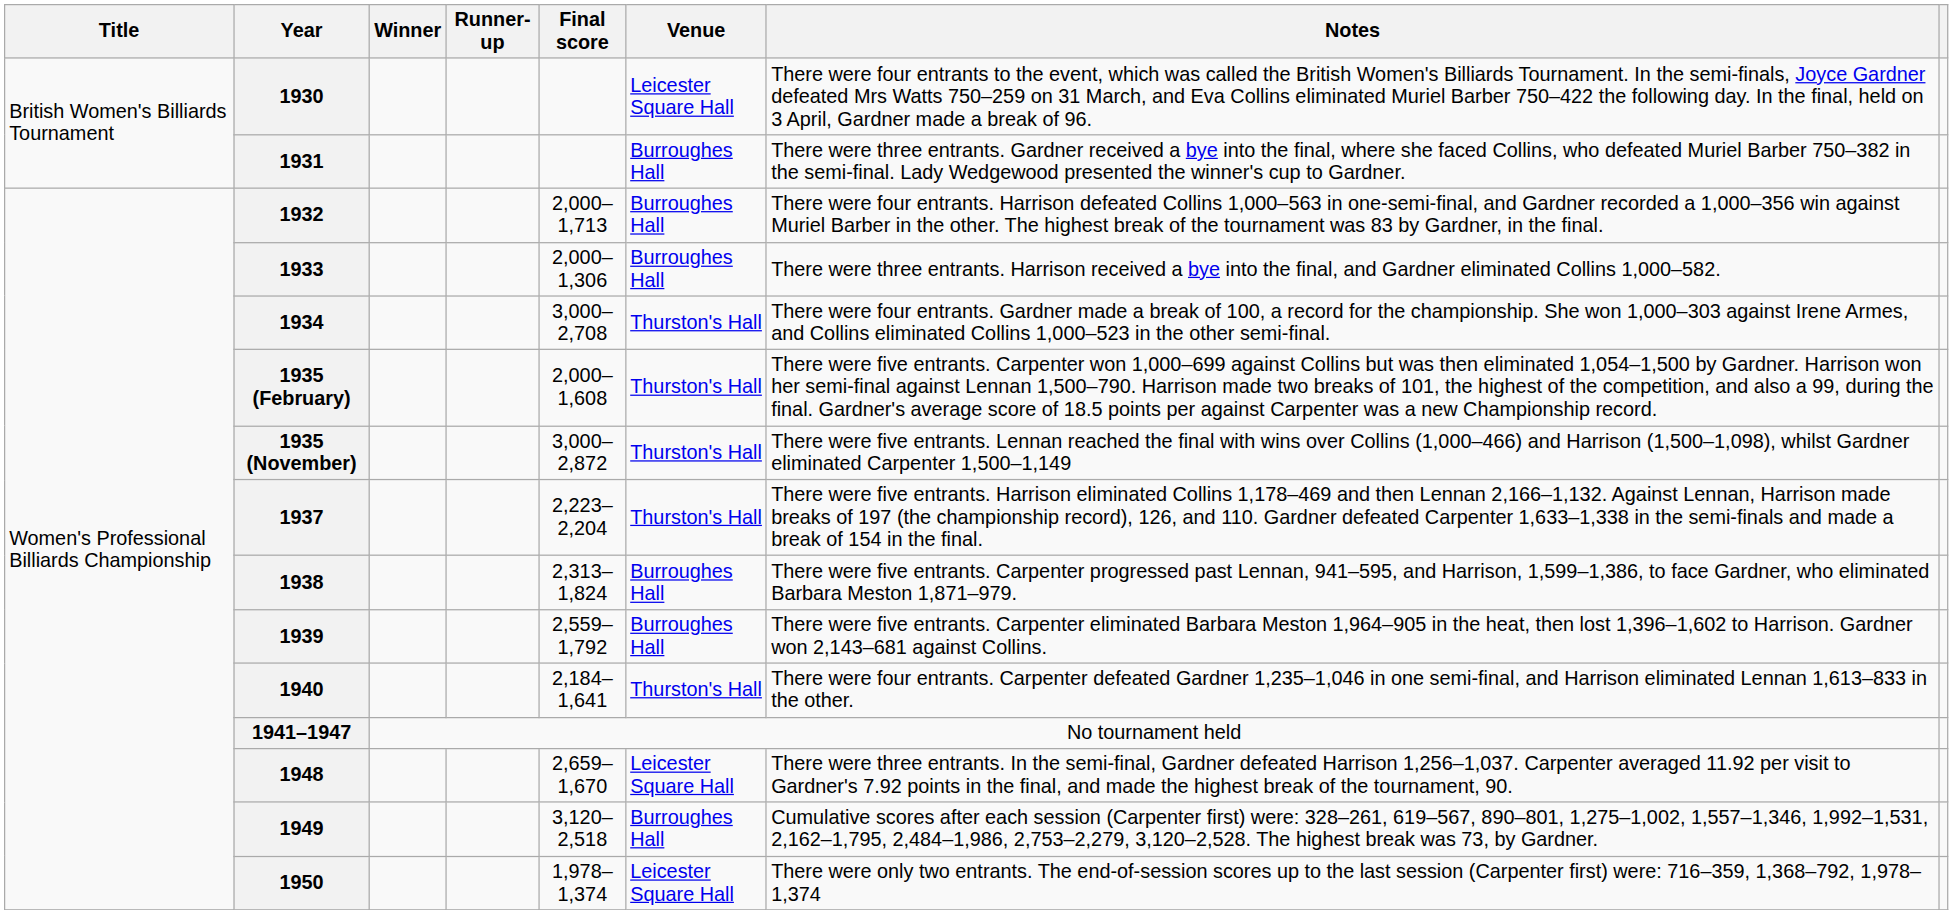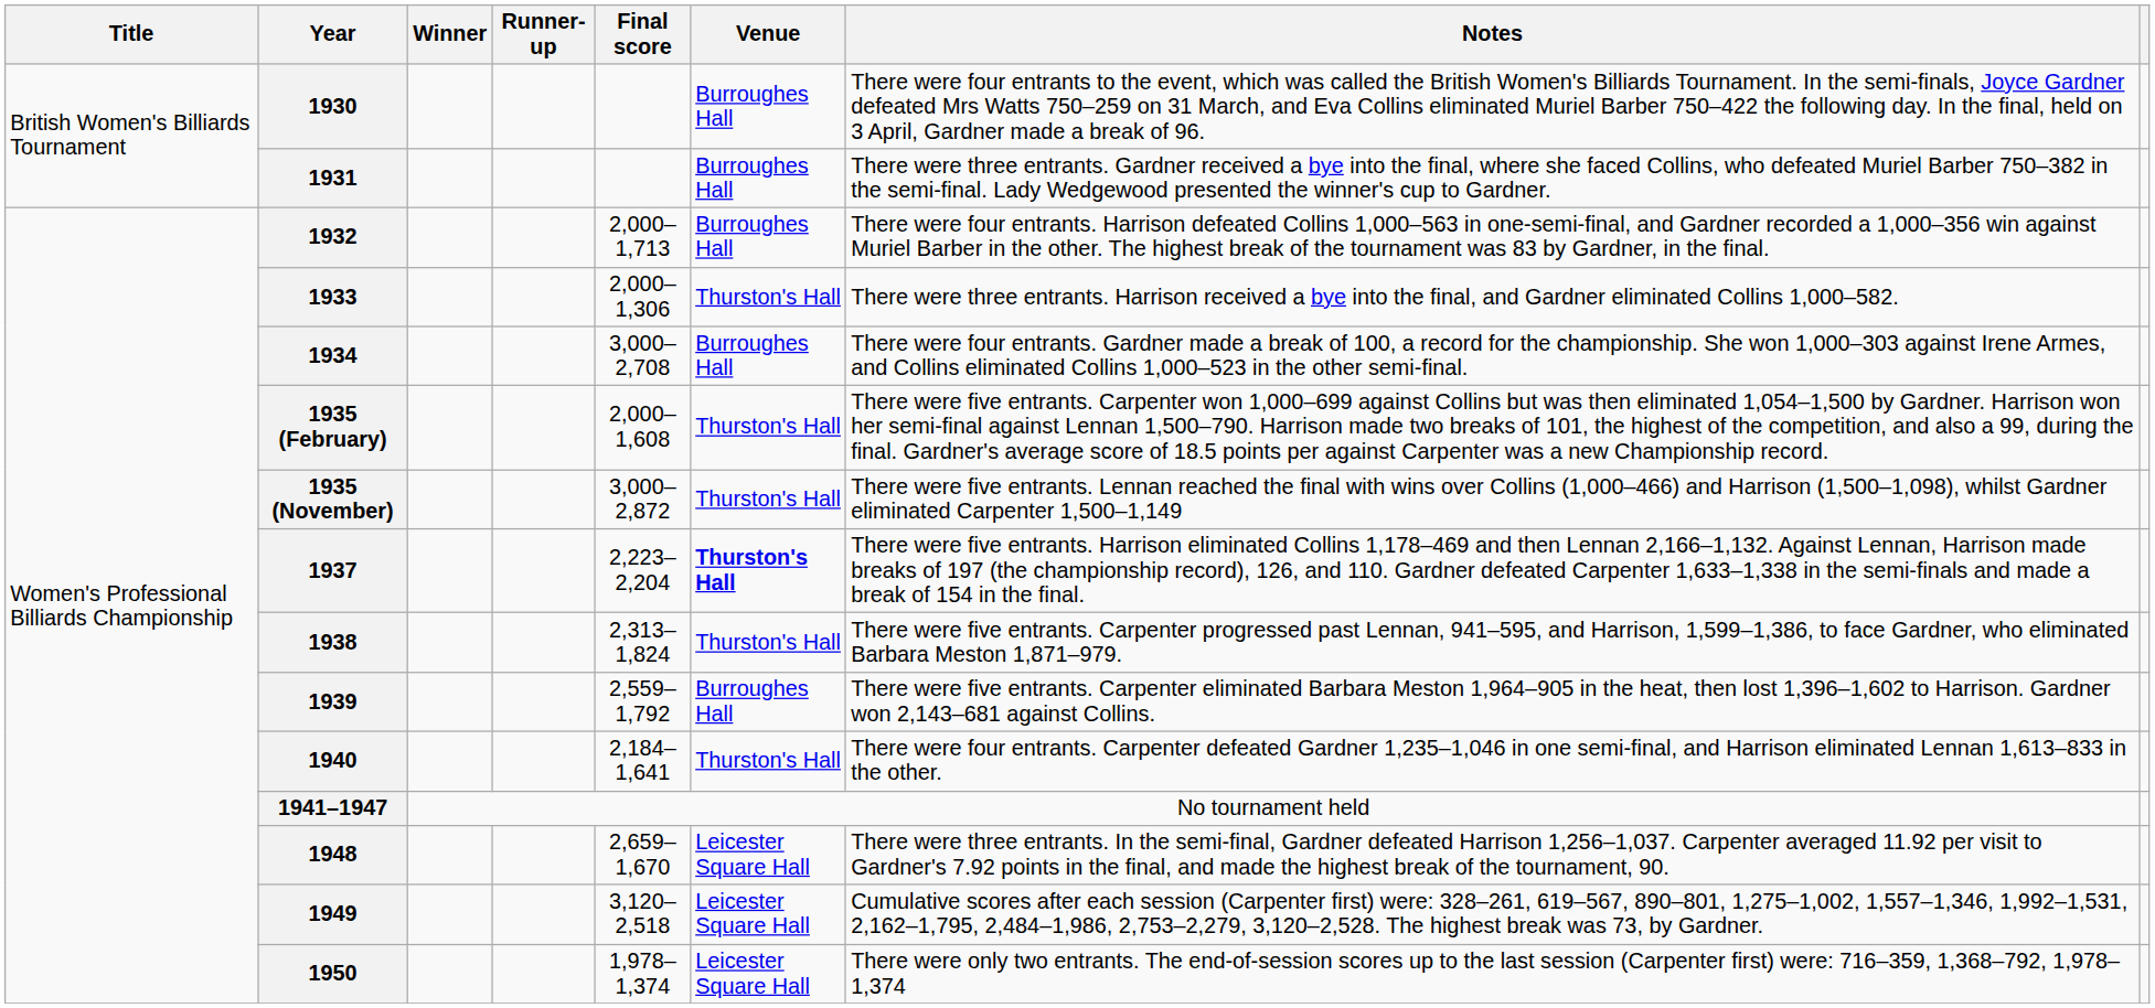 <table class="wikitable sortable">
 <tr>
 <th scope=col>Title</th>
 <th scope=col>Year</th>
 <th scope=col>Winner</th>
 <th scope=col>Runner-up</th>
 <th scope=col>Final score</th>
 <th scope=col>Venue</th>
 <th scope=col class="unsortable">Notes</th>
 <th scope=col class="unsortable"></th>
 </tr>
 <tr>
 <td rowspan=2>British Women's Billiards Tournament</td>
 <th scope=row>1930</th>
 <td></td>
 <td></td>
 <td align = "center"></td>
-<td align="left"><a href='#'>Leicester Square Hall</a></td>
+<td align="left"><a href='#'>Burroughes Hall</a></td>
 <td>There were four entrants to the event, which was called the British Women's Billiards Tournament. In the semi-finals, <a href='#'>Joyce Gardner</a> defeated Mrs Watts 750–259 on 31 March, and Eva Collins eliminated Muriel Barber 750–422 the following day. In the final, held on 3 April, Gardner made a break of 96.</td>
 <td></td>
 </tr>
 <tr>
 <th scope=row>1931</th>
 <td></td>
 <td></td>
 <td align = "center"></td>
 <td align="left"><a href='#'>Burroughes Hall</a></td>
 <td>There were three entrants. Gardner received a <a href='#'>bye</a> into the final, where she faced Collins, who defeated Muriel Barber 750–382 in the semi-final. Lady Wedgewood presented the winner's cup to Gardner.</td>
 <td></td>
 </tr>
 <tr>
 <td rowspan=13>Women's Professional Billiards Championship</td>
 <th scope=row>1932</th>
 <td></td>
 <td></td>
 <td align = "center">2,000–1,713</td>
 <td align="left"><a href='#'>Burroughes Hall</a></td>
 <td>There were four entrants. Harrison defeated Collins 1,000–563 in one-semi-final, and Gardner recorded a 1,000–356 win against Muriel Barber in the other. The highest break of the tournament was 83 by Gardner, in the final.</td>
 <td></td>
 </tr>
 <tr>
 <th scope=row>1933</th>
 <td></td>
 <td></td>
 <td align = "center">2,000–1,306</td>
-<td align="left"><a href='#'>Burroughes Hall</a></td>
+<td align="left"><a href='#'>Thurston's Hall</a></td>
 <td>There were three entrants. Harrison received a <a href='#'>bye</a> into the final, and Gardner eliminated Collins 1,000–582.</td>
 <td></td>
 </tr>
 <tr>
 <th scope=row>1934</th>
 <td></td>
 <td></td>
 <td align = "center">3,000–2,708</td>
-<td align="left"><a href='#'>Thurston's Hall</a></td>
+<td align="left"><a href='#'>Burroughes Hall</a></td>
 <td>There were four entrants. Gardner made a break of 100, a record for the championship. She won 1,000–303 against Irene Armes, and Collins eliminated Collins 1,000–523 in the other semi-final.</td>
 <td></td>
 </tr>
 <tr>
 <th scope=row>1935 (February)</th>
 <td></td>
 <td></td>
 <td align = "center">2,000–1,608</td>
 <td align="left"><a href='#'>Thurston's Hall</a></td>
 <td>There were five entrants. Carpenter won 1,000–699 against Collins but was then eliminated 1,054–1,500 by Gardner. Harrison won her semi-final against Lennan 1,500–790. Harrison made two breaks of 101, the highest of the competition, and also a 99, during the final. Gardner's average score of 18.5 points per  against Carpenter was a new Championship record.</td>
 <td></td>
 </tr>
 <tr>
 <th scope=row>1935 (November)</th>
 <td></td>
 <td></td>
 <td align = "center">3,000–2,872</td>
 <td align="left"><a href='#'>Thurston's Hall</a></td>
 <td>There were five entrants. Lennan reached the final with wins over Collins (1,000–466) and Harrison (1,500–1,098), whilst Gardner eliminated Carpenter 1,500–1,149</td>
 <td></td>
 </tr>
 <tr>
 <th scope=row>1937</th>
 <td></td>
 <td></td>
 <td align = "center">2,223–2,204</td>
-<td align="left"><a href='#'>Thurston's Hall</a></td>
+<td align="left"><strong><a href='#'>Thurston's Hall</a></strong></td>
 <td>There were five entrants. Harrison eliminated Collins 1,178–469 and then Lennan 2,166–1,132. Against Lennan, Harrison made breaks of 197 (the championship record), 126, and 110. Gardner defeated Carpenter 1,633–1,338 in the semi-finals and made a break of 154 in the final.</td>
 <td></td>
 </tr>
 <tr>
 <th scope=row>1938</th>
 <td></td>
 <td></td>
 <td align = "center">2,313–1,824</td>
-<td align="left"><a href='#'>Burroughes Hall</a></td>
+<td align="left"><a href='#'>Thurston's Hall</a></td>
 <td>There were five entrants. Carpenter progressed past Lennan, 941–595, and Harrison, 1,599–1,386, to face Gardner, who eliminated Barbara Meston 1,871–979.</td>
 <td></td>
 </tr>
 <tr>
 <th scope=row>1939</th>
 <td></td>
 <td></td>
 <td align = "center">2,559–1,792</td>
 <td align="left"><a href='#'>Burroughes Hall</a></td>
 <td>There were five entrants. Carpenter eliminated Barbara Meston 1,964–905 in the heat, then lost 1,396–1,602 to Harrison. Gardner won 2,143–681 against Collins.</td>
 <td></td>
 </tr>
 <tr>
 <th scope=row>1940</th>
 <td></td>
 <td></td>
 <td align = "center">2,184–1,641</td>
 <td align="left"><a href='#'>Thurston's Hall</a></td>
 <td>There were four entrants. Carpenter defeated Gardner 1,235–1,046 in one semi-final, and Harrison eliminated Lennan 1,613–833 in the other.</td>
 <td></td>
 </tr>
 <tr>
 <th scope=row>1941–1947</th>
 <td align = "center" colspan = "5" rowspan= "1">No tournament held</td>
 <td></td>
 </tr>
 <tr>
 <th scope=row>1948</th>
 <td></td>
 <td></td>
 <td align = "center">2,659–1,670</td>
 <td align="left"><a href='#'>Leicester Square Hall</a></td>
 <td>There were three entrants. In the semi-final, Gardner defeated Harrison 1,256–1,037. Carpenter averaged 11.92 per visit to Gardner's 7.92 points in the final, and made the highest break of the tournament, 90.</td>
 <td></td>
 </tr>
 <tr>
 <th scope=row>1949</th>
 <td></td>
 <td></td>
 <td align = "center">3,120–2,518</td>
-<td align="left"><a href='#'>Burroughes Hall</a></td>
+<td align="left"><a href='#'>Leicester Square Hall</a></td>
 <td>Cumulative scores after each session (Carpenter first) were: 328–261, 619–567, 890–801, 1,275–1,002, 1,557–1,346, 1,992–1,531, 2,162–1,795, 2,484–1,986, 2,753–2,279, 3,120–2,528. The highest break was 73, by Gardner.</td>
 <td></td>
 </tr>
 <tr>
 <th scope=row>1950</th>
 <td></td>
 <td></td>
 <td align = "center">1,978–1,374</td>
 <td align="left"><a href='#'>Leicester Square Hall</a></td>
 <td>There were only two entrants. The end-of-session scores up to the last session (Carpenter first) were: 716–359, 1,368–792, 1,978–1,374</td>
 <td></td>
 </tr>
 </table>
